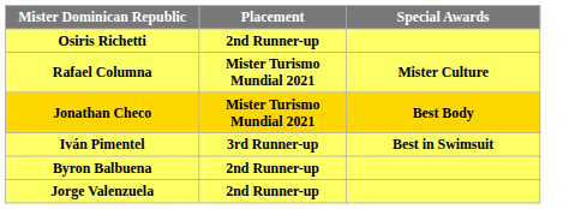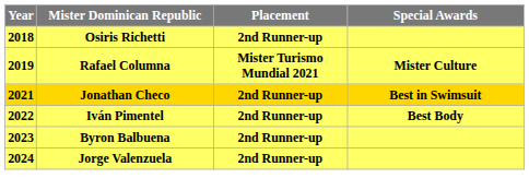 <table class="wikitable sortable" style="font-size: 95%; text-align:center">
 <tr>
+<th width="20" style="background-color:#787878;color:#FFFFFF;">Year</th>
 <th width="200" style="background-color:#787878;color:#FFFFFF;">Mister Dominican Republic</th>
 <th width="150" style="background-color:#787878;color:#FFFFFF;">Placement</th>
 <th width="200" style="background-color:#787878;color:#FFFFFF;">Special Awards</th>
 </tr>
 <tr style="background-color:#FFFF66; font-weight: bold">
+<td>2018</td>
 <td>Osiris Richetti</td>
 <td>2nd Runner-up</td>
 <td></td>
 </tr>
 <tr style="background-color:#FFFF66; font-weight: bold">
+<td>2019</td>
 <td>Rafael Columna</td>
 <td>Mister Turismo Mundial 2021</td>
 <td>Mister Culture</td>
 </tr>
 <tr style="background-color:gold; font-weight: bold">
+<td>2021</td>
 <td>Jonathan Checo</td>
-<td>Mister Turismo Mundial 2021</td>
+<td>2nd Runner-up</td>
+<td>Best in Swimsuit</td>
+</tr>
+<tr style="background-color:#FFFF66; font-weight: bold">
+<td>2022</td>
+<td>Iván Pimentel</td>
+<td>2nd Runner-up</td>
 <td>Best Body</td>
 </tr>
 <tr style="background-color:#FFFF66; font-weight: bold">
-<td>Iván Pimentel</td>
-<td>3rd Runner-up</td>
-<td>Best in Swimsuit</td>
-</tr>
-<tr style="background-color:#FFFF66; font-weight: bold">
+<td>2023</td>
 <td>Byron Balbuena</td>
 <td>2nd Runner-up</td>
 <td></td>
 </tr>
 <tr style="background-color:#FFFF66; font-weight: bold">
+<td>2024</td>
 <td>Jorge Valenzuela</td>
 <td>2nd Runner-up</td>
 <td></td>
 </tr>
 </table>
